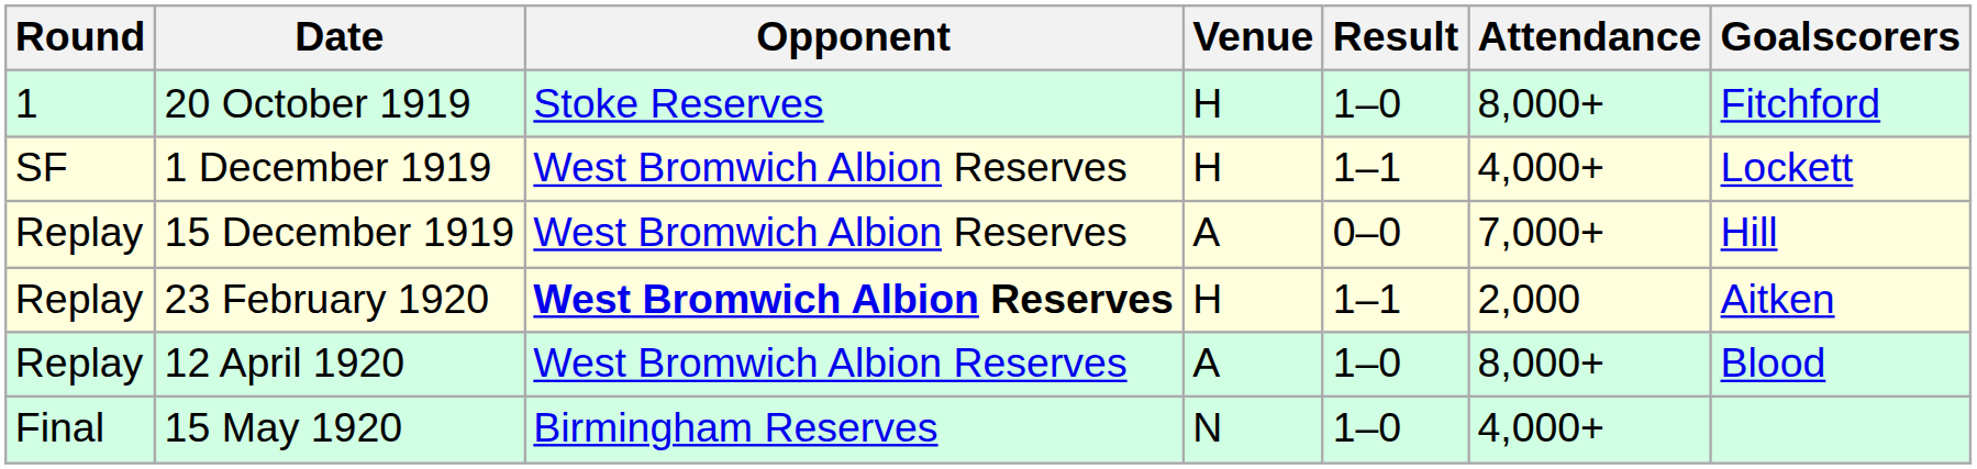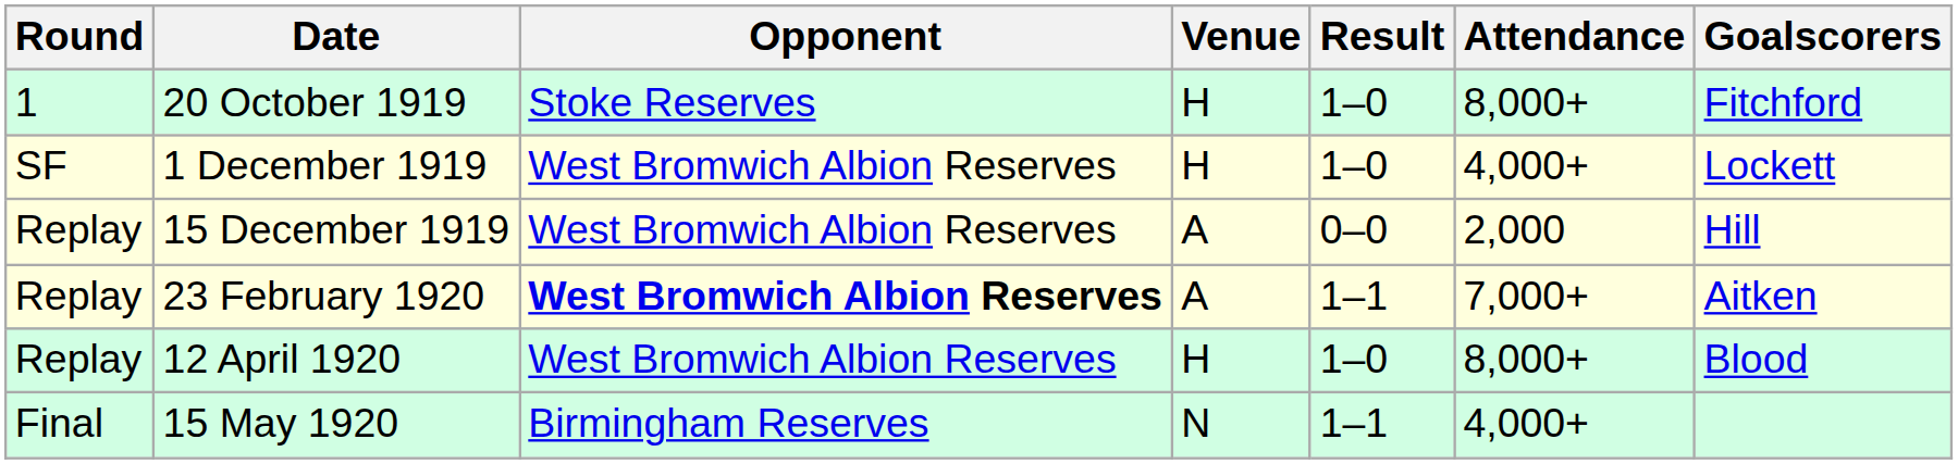 <table class="wikitable">
 <tr>
 <th>Round</th>
 <th>Date</th>
 <th>Opponent</th>
 <th>Venue</th>
 <th>Result</th>
 <th>Attendance</th>
 <th>Goalscorers</th>
 </tr>
 <tr style="background-color: #d0ffe3;">
 <td>1</td>
 <td>20 October 1919</td>
 <td><a href='#'>Stoke Reserves</a></td>
 <td>H</td>
 <td>1–0</td>
 <td>8,000+</td>
 <td><a href='#'>Fitchford</a></td>
 </tr>
 <tr style="background-color: #ffffdd;">
 <td>SF</td>
 <td>1 December 1919</td>
 <td><a href='#'>West Bromwich Albion</a> Reserves</td>
 <td>H</td>
-<td>1–1</td>
+<td>1–0</td>
 <td>4,000+</td>
 <td><a href='#'>Lockett</a></td>
 </tr>
 <tr style="background-color: #ffffdd;">
 <td>Replay</td>
 <td>15 December 1919</td>
 <td><a href='#'>West Bromwich Albion</a> Reserves</td>
 <td>A</td>
 <td>0–0</td>
-<td>7,000+</td>
+<td>2,000</td>
 <td><a href='#'>Hill</a></td>
 </tr>
 <tr style="background-color: #ffffdd;">
 <td>Replay</td>
 <td>23 February 1920</td>
 <td><strong><a href='#'>West Bromwich Albion</a> Reserves</strong></td>
-<td>H</td>
+<td>A</td>
 <td>1–1</td>
-<td>2,000</td>
+<td>7,000+</td>
 <td><a href='#'>Aitken</a></td>
 </tr>
 <tr style="background-color: #d0ffe3;">
 <td>Replay</td>
 <td>12 April 1920</td>
 <td><a href='#'>West Bromwich Albion Reserves</a></td>
-<td>A</td>
+<td>H</td>
 <td>1–0</td>
 <td>8,000+</td>
 <td><a href='#'>Blood</a></td>
 </tr>
 <tr style="background-color: #d0ffe3;">
 <td>Final</td>
 <td>15 May 1920</td>
 <td><a href='#'>Birmingham Reserves</a></td>
 <td>N</td>
-<td>1–0</td>
+<td>1–1</td>
 <td>4,000+</td>
 <td></td>
 </tr>
 </table>
